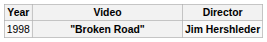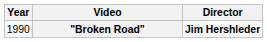 <table class="wikitable plainrowheaders">
 <tr>
 <th>Year</th>
 <th style="width:14em;">Video</th>
 <th>Director</th>
 </tr>
 <tr>
-<td>1998</td>
+<td>1990</td>
 <th scope="row">"Broken Road"</th>
 <td><strong>Jim Hershleder</strong></td>
 </tr>
 </table>
